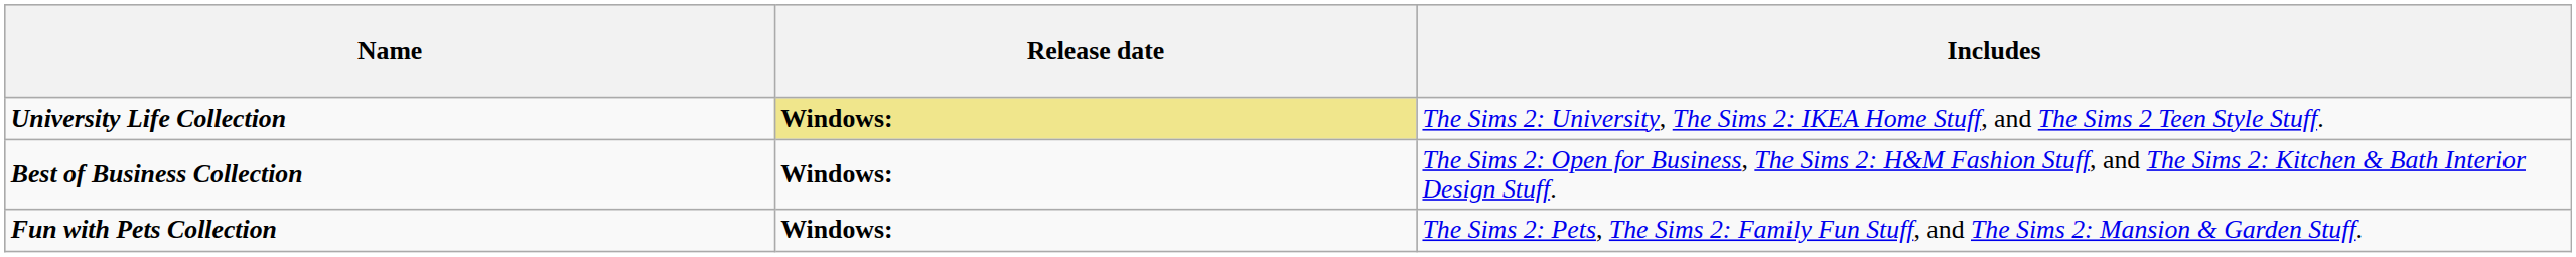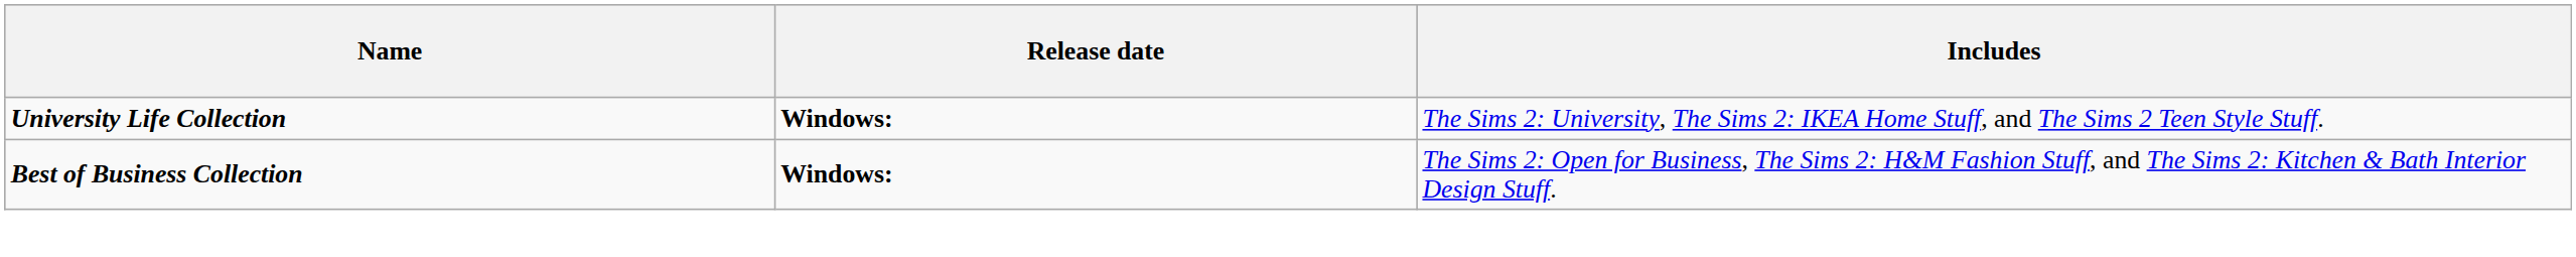 <table class="wikitable" style="width: 100%;">
 <tr>
 <th style="width: 30%;height:50px;">Name</th>
 <th style="width: 25%;">Release date</th>
 <th>Includes</th>
 </tr>
 <tr>
 <td><strong><em>University Life Collection</em></strong></td>
-<td style="background: khaki;"><strong>Windows:</strong><br></td>
+<td><strong>Windows:</strong><br></td>
 <td><em><a href='#'>The Sims 2: University</a></em>, <em><a href='#'>The Sims 2: IKEA Home Stuff</a></em>, and <em><a href='#'>The Sims 2 Teen Style Stuff</a></em>.</td>
 </tr>
 <tr>
 <td><strong><em>Best of Business Collection</em></strong></td>
 <td><strong>Windows:</strong><br></td>
 <td><em><a href='#'>The Sims 2: Open for Business</a></em>, <em><a href='#'>The Sims 2: H&M Fashion Stuff</a></em>, and <em><a href='#'>The Sims 2: Kitchen & Bath Interior Design Stuff</a></em>.</td>
 </tr>
-<tr>
-<td><strong><em>Fun with Pets Collection</em></strong></td>
-<td><strong>Windows:</strong><br></td>
-<td><em><a href='#'>The Sims 2: Pets</a></em>, <em><a href='#'>The Sims 2: Family Fun Stuff</a></em>, and <em><a href='#'>The Sims 2: Mansion & Garden Stuff</a></em>.</td>
-</tr>
 </table>
